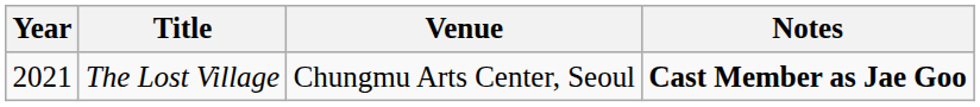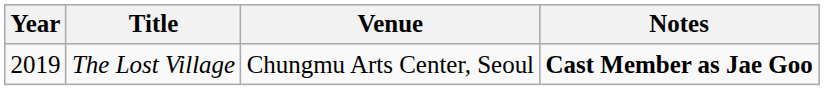 <table class="wikitable">
 <tr>
 <th>Year</th>
 <th>Title</th>
 <th>Venue</th>
 <th>Notes</th>
 </tr>
 <tr>
-<td>2021</td>
+<td>2019</td>
 <td><em>The Lost Village</em> </td>
 <td>Chungmu Arts Center, Seoul</td>
 <td><strong>Cast Member as Jae Goo</strong></td>
 </tr>
 </table>
